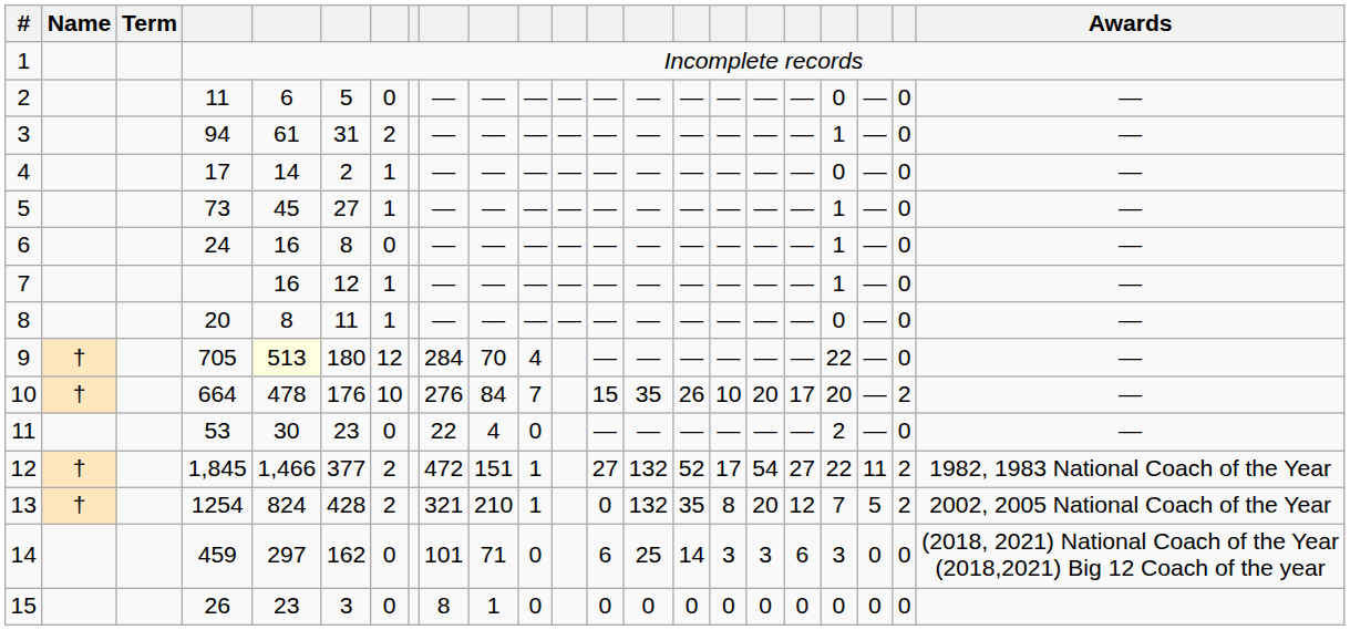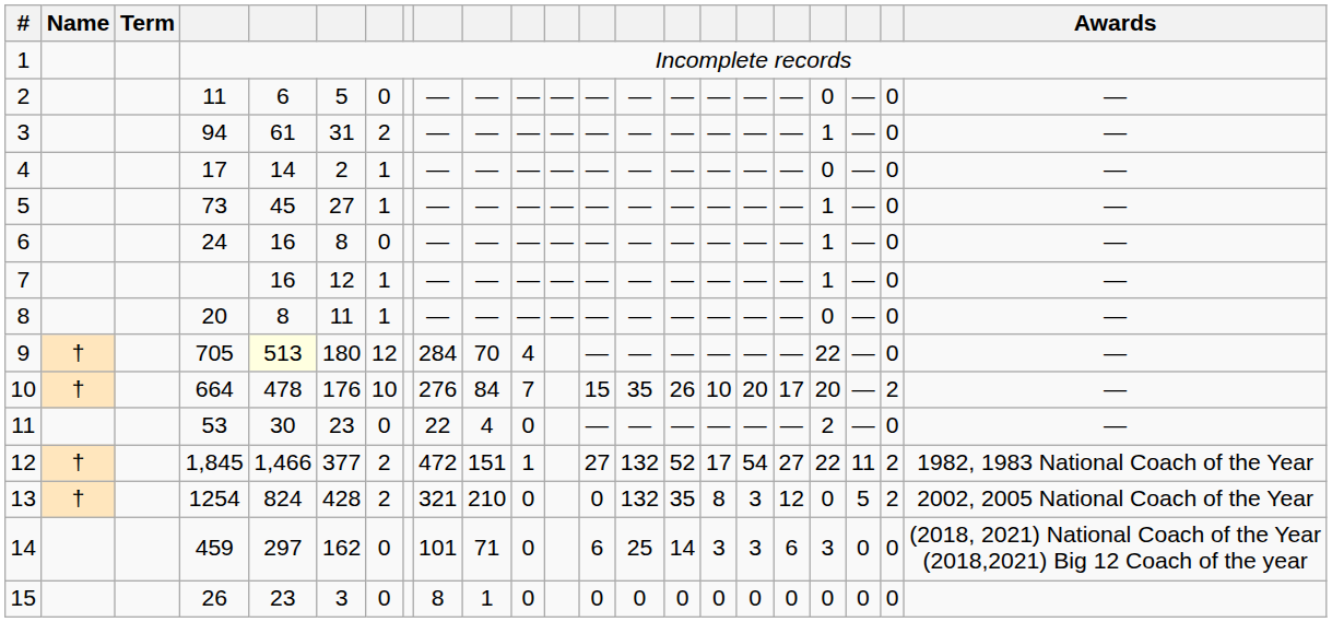 <table class="wikitable sortable" style="text-align:center;">
 <tr>
 <th scope="col">#</th>
 <th scope="col">Name</th>
 <th scope="col">Term</th>
 <th scope="col"></th>
 <th scope="col"></th>
 <th scope="col"></th>
 <th scope="col"></th>
 <th scope="col"></th>
 <th scope="col"></th>
 <th scope="col"></th>
 <th scope="col"></th>
 <th scope="col"></th>
 <th scope="col"></th>
 <th scope="col"></th>
 <th scope="col"></th>
 <th scope="col"></th>
 <th scope="col"></th>
 <th scope="col"></th>
 <th scope="col"></th>
 <th scope="col"></th>
 <th scope="col"></th>
 <th scope="col" class="unsortable">Awards</th>
 </tr>
 <tr>
 <td>1</td>
 <td></td>
 <td></td>
 <td colspan=19><em>Incomplete records</em></td>
 </tr>
 <tr>
 <td>2</td>
 <td></td>
 <td></td>
 <td>11</td>
 <td>6</td>
 <td>5</td>
 <td>0</td>
 <td></td>
 <td>—</td>
 <td>—</td>
 <td>—</td>
 <td>—</td>
 <td>—</td>
 <td>—</td>
 <td>—</td>
 <td>—</td>
 <td>—</td>
 <td>—</td>
 <td>0</td>
 <td>—</td>
 <td>0</td>
 <td>—</td>
 </tr>
 <tr>
 <td>3</td>
 <td></td>
 <td></td>
 <td>94</td>
 <td>61</td>
 <td>31</td>
 <td>2</td>
 <td></td>
 <td>—</td>
 <td>—</td>
 <td>—</td>
 <td>—</td>
 <td>—</td>
 <td>—</td>
 <td>—</td>
 <td>—</td>
 <td>—</td>
 <td>—</td>
 <td>1</td>
 <td>—</td>
 <td>0</td>
 <td>—</td>
 </tr>
 <tr>
 <td>4</td>
 <td></td>
 <td></td>
 <td>17</td>
 <td>14</td>
 <td>2</td>
 <td>1</td>
 <td></td>
 <td>—</td>
 <td>—</td>
 <td>—</td>
 <td>—</td>
 <td>—</td>
 <td>—</td>
 <td>—</td>
 <td>—</td>
 <td>—</td>
 <td>—</td>
 <td>0</td>
 <td>—</td>
 <td>0</td>
 <td>—</td>
 </tr>
 <tr>
 <td>5</td>
 <td></td>
 <td></td>
 <td>73</td>
 <td>45</td>
 <td>27</td>
 <td>1</td>
 <td></td>
 <td>—</td>
 <td>—</td>
 <td>—</td>
 <td>—</td>
 <td>—</td>
 <td>—</td>
 <td>—</td>
 <td>—</td>
 <td>—</td>
 <td>—</td>
 <td>1</td>
 <td>—</td>
 <td>0</td>
 <td>—</td>
 </tr>
 <tr>
 <td>6</td>
 <td></td>
 <td></td>
 <td>24</td>
 <td>16</td>
 <td>8</td>
 <td>0</td>
 <td></td>
 <td>—</td>
 <td>—</td>
 <td>—</td>
 <td>—</td>
 <td>—</td>
 <td>—</td>
 <td>—</td>
 <td>—</td>
 <td>—</td>
 <td>—</td>
 <td>1</td>
 <td>—</td>
 <td>0</td>
 <td>—</td>
 </tr>
 <tr>
 <td>7</td>
 <td></td>
 <td></td>
 <td></td>
 <td>16</td>
 <td>12</td>
 <td>1</td>
 <td></td>
 <td>—</td>
 <td>—</td>
 <td>—</td>
 <td>—</td>
 <td>—</td>
 <td>—</td>
 <td>—</td>
 <td>—</td>
 <td>—</td>
 <td>—</td>
 <td>1</td>
 <td>—</td>
 <td>0</td>
 <td>—</td>
 </tr>
 <tr>
 <td>8</td>
 <td></td>
 <td></td>
 <td>20</td>
 <td>8</td>
 <td>11</td>
 <td>1</td>
 <td></td>
 <td>—</td>
 <td>—</td>
 <td>—</td>
 <td>—</td>
 <td>—</td>
 <td>—</td>
 <td>—</td>
 <td>—</td>
 <td>—</td>
 <td>—</td>
 <td>0</td>
 <td>—</td>
 <td>0</td>
 <td>—</td>
 </tr>
 <tr>
 <td>9</td>
 <td bgcolor=FFE6BD>†</td>
 <td></td>
 <td>705</td>
 <td style="background: lightyellow;">513</td>
 <td>180</td>
 <td>12</td>
 <td></td>
 <td>284</td>
 <td>70</td>
 <td>4</td>
 <td></td>
 <td>—</td>
 <td>—</td>
 <td>—</td>
 <td>—</td>
 <td>—</td>
 <td>—</td>
 <td>22</td>
 <td>—</td>
 <td>0</td>
 <td>—</td>
 </tr>
 <tr>
 <td>10</td>
 <td bgcolor=FFE6BD>†</td>
 <td></td>
 <td>664</td>
 <td>478</td>
 <td>176</td>
 <td>10</td>
 <td></td>
 <td>276</td>
 <td>84</td>
 <td>7</td>
 <td></td>
 <td>15</td>
 <td>35</td>
 <td>26</td>
 <td>10</td>
 <td>20</td>
 <td>17</td>
 <td>20</td>
 <td>—</td>
 <td>2</td>
 <td>—</td>
 </tr>
 <tr>
 <td>11</td>
 <td></td>
 <td></td>
 <td>53</td>
 <td>30</td>
 <td>23</td>
 <td>0</td>
 <td></td>
 <td>22</td>
 <td>4</td>
 <td>0</td>
 <td></td>
 <td>—</td>
 <td>—</td>
 <td>—</td>
 <td>—</td>
 <td>—</td>
 <td>—</td>
 <td>2</td>
 <td>—</td>
 <td>0</td>
 <td>—</td>
 </tr>
 <tr>
 <td>12</td>
 <td bgcolor=FFE6BD>†</td>
 <td></td>
 <td>1,845</td>
 <td>1,466</td>
 <td>377</td>
 <td>2</td>
 <td></td>
 <td>472</td>
 <td>151</td>
 <td>1</td>
 <td></td>
 <td>27</td>
 <td>132</td>
 <td>52</td>
 <td>17</td>
 <td>54</td>
 <td>27</td>
 <td>22</td>
 <td>11</td>
 <td>2</td>
 <td>1982, 1983 National Coach of the Year</td>
 </tr>
 <tr>
 <td>13</td>
 <td bgcolor=FFE6BD>†</td>
 <td></td>
 <td>1254</td>
 <td>824</td>
 <td>428</td>
 <td>2</td>
 <td></td>
 <td>321</td>
 <td>210</td>
-<td>1</td>
+<td>0</td>
 <td></td>
 <td>0</td>
 <td>132</td>
 <td>35</td>
 <td>8</td>
-<td>20</td>
+<td>3</td>
 <td>12</td>
-<td>7</td>
+<td>0</td>
 <td>5</td>
 <td>2</td>
 <td>2002, 2005 National Coach of the Year</td>
 </tr>
 <tr>
 <td>14</td>
 <td></td>
 <td></td>
 <td>459</td>
 <td>297</td>
 <td>162</td>
 <td>0</td>
 <td></td>
 <td>101</td>
 <td>71</td>
 <td>0</td>
 <td></td>
 <td>6</td>
 <td>25</td>
 <td>14</td>
 <td>3</td>
 <td>3</td>
 <td>6</td>
 <td>3</td>
 <td>0</td>
 <td>0</td>
 <td>(2018, 2021) National Coach of the Year<br>(2018,2021) Big 12 Coach of the year</td>
 </tr>
 <tr>
 <td>15</td>
 <td></td>
 <td></td>
 <td>26</td>
 <td>23</td>
 <td>3</td>
 <td>0</td>
 <td></td>
 <td>8</td>
 <td>1</td>
 <td>0</td>
 <td></td>
 <td>0</td>
 <td>0</td>
 <td>0</td>
 <td>0</td>
 <td>0</td>
 <td>0</td>
 <td>0</td>
 <td>0</td>
 <td>0</td>
 <td></td>
 </tr>
 </table>
